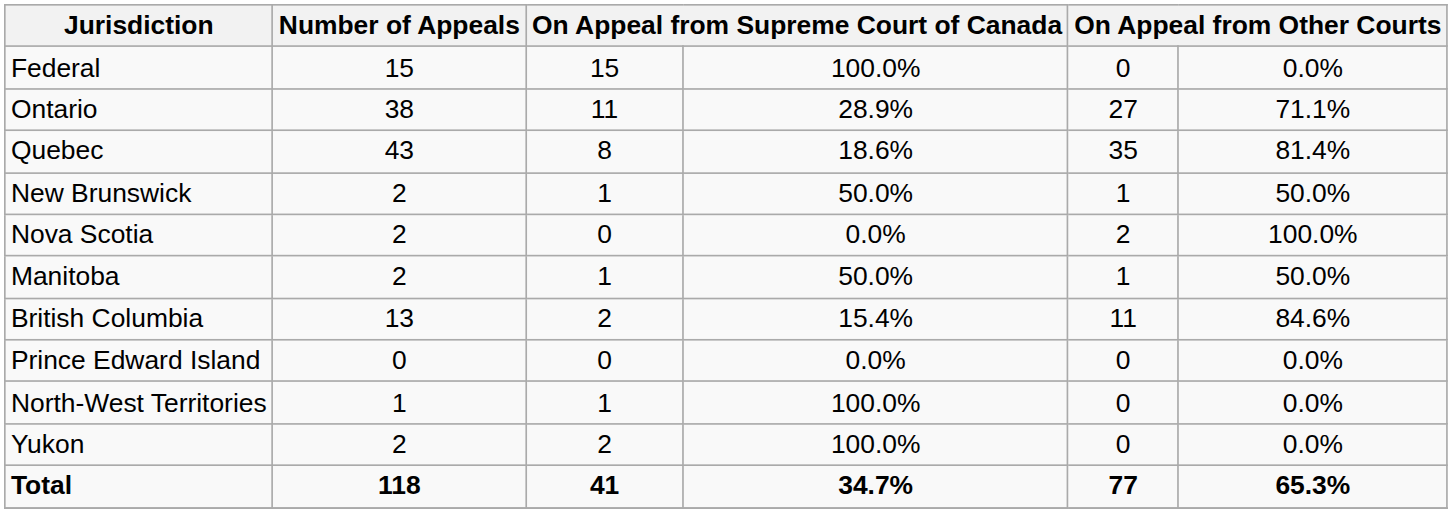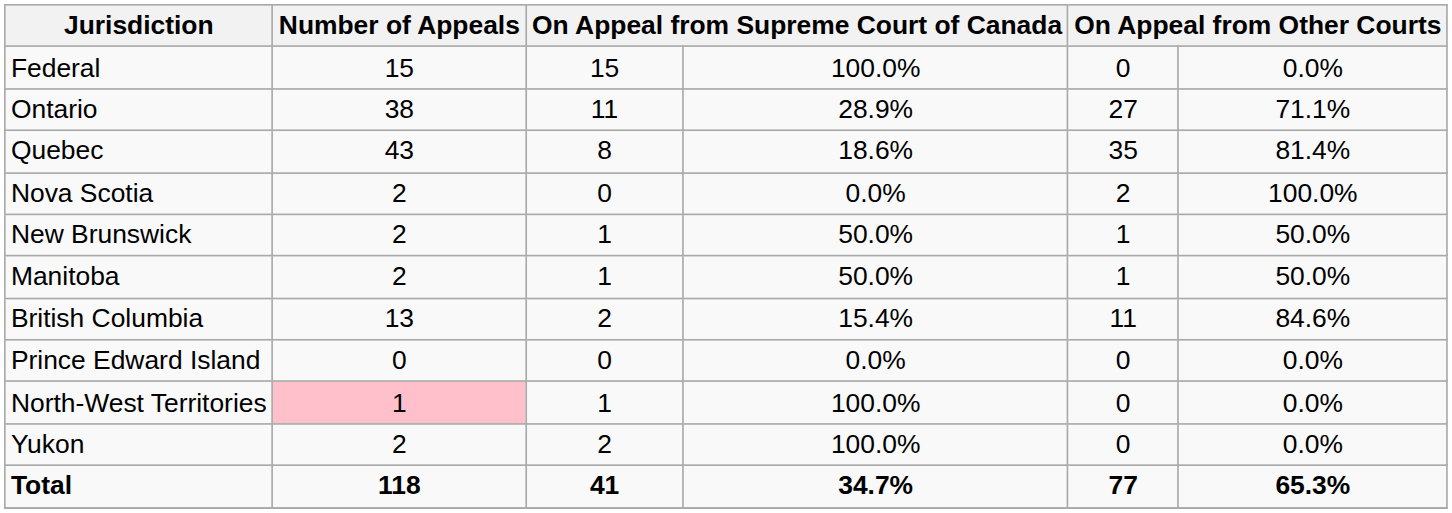 <table class="wikitable sortable">
 <tr>
 <th>Jurisdiction</th>
 <th>Number of Appeals</th>
 <th colspan="2">On Appeal from Supreme Court of Canada</th>
 <th colspan="2">On Appeal from Other Courts</th>
 </tr>
 <tr>
 <td>Federal</td>
 <td style="text-align: center;">15</td>
 <td style="text-align: center;">15</td>
 <td style="text-align: center;">100.0%</td>
 <td style="text-align: center;">0</td>
 <td style="text-align: center;">0.0%</td>
 </tr>
 <tr>
 <td>Ontario</td>
 <td style="text-align: center;">38</td>
 <td style="text-align: center;">11</td>
 <td style="text-align: center;">28.9%</td>
 <td style="text-align: center;">27</td>
 <td style="text-align: center;">71.1%</td>
 </tr>
 <tr>
 <td>Quebec</td>
 <td style="text-align: center;">43</td>
 <td style="text-align: center;">8</td>
 <td style="text-align: center;">18.6%</td>
 <td style="text-align: center;">35</td>
 <td style="text-align: center;">81.4%</td>
 </tr>
 <tr>
+<td>Nova Scotia</td>
+<td style="text-align: center;">2</td>
+<td style="text-align: center;">0</td>
+<td style="text-align: center;">0.0%</td>
+<td style="text-align: center;">2</td>
+<td style="text-align: center;">100.0%</td>
+</tr>
+<tr>
 <td>New Brunswick</td>
 <td style="text-align: center;">2</td>
 <td style="text-align: center;">1</td>
 <td style="text-align: center;">50.0%</td>
 <td style="text-align: center;">1</td>
 <td style="text-align: center;">50.0%</td>
-</tr>
-<tr>
-<td>Nova Scotia</td>
-<td style="text-align: center;">2</td>
-<td style="text-align: center;">0</td>
-<td style="text-align: center;">0.0%</td>
-<td style="text-align: center;">2</td>
-<td style="text-align: center;">100.0%</td>
 </tr>
 <tr>
 <td>Manitoba</td>
 <td style="text-align: center;">2</td>
 <td style="text-align: center;">1</td>
 <td style="text-align: center;">50.0%</td>
 <td style="text-align: center;">1</td>
 <td style="text-align: center;">50.0%</td>
 </tr>
 <tr>
 <td>British Columbia</td>
 <td style="text-align: center;">13</td>
 <td style="text-align: center;">2</td>
 <td style="text-align: center;">15.4%</td>
 <td style="text-align: center;">11</td>
 <td style="text-align: center;">84.6%</td>
 </tr>
 <tr>
 <td>Prince Edward Island</td>
 <td style="text-align: center;">0</td>
 <td style="text-align: center;">0</td>
 <td style="text-align: center;">0.0%</td>
 <td style="text-align: center;">0</td>
 <td style="text-align: center;">0.0%</td>
 </tr>
 <tr>
 <td>North-West Territories</td>
-<td style="text-align: center;">1</td>
+<td style="background: pink; text-align: center;">1</td>
 <td style="text-align: center;">1</td>
 <td style="text-align: center;">100.0%</td>
 <td style="text-align: center;">0</td>
 <td style="text-align: center;">0.0%</td>
 </tr>
 <tr>
 <td>Yukon</td>
 <td style="text-align: center;">2</td>
 <td style="text-align: center;">2</td>
 <td style="text-align: center;">100.0%</td>
 <td style="text-align: center;">0</td>
 <td style="text-align: center;">0.0%</td>
 </tr>
 <tr>
 <td><strong>Total</strong></td>
 <td style="text-align: center;"><strong>118</strong></td>
 <td style="text-align: center;"><strong>41</strong></td>
 <td style="text-align: center;"><strong>34.7%</strong></td>
 <td style="text-align: center;"><strong>77</strong></td>
 <td style="text-align: center;"><strong>65.3%</strong></td>
 </tr>
 <tr>
 </tr>
 </table>
